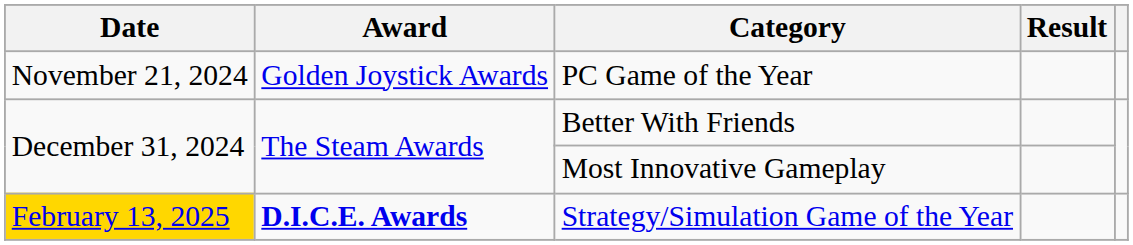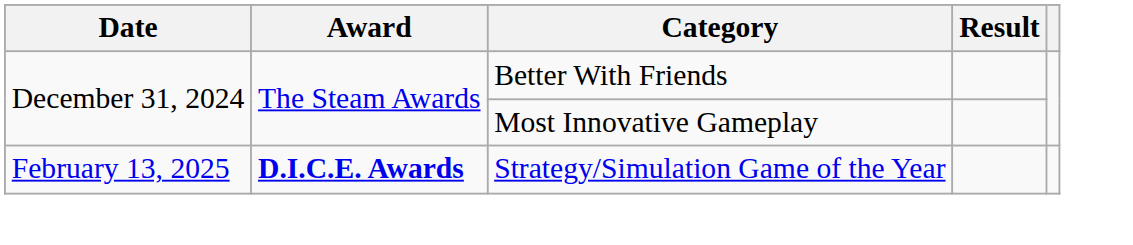 <table class="wikitable plainrowheaders sortable">
 <tr>
 <th scope="col">Date</th>
 <th scope="col">Award</th>
 <th scope="col">Category</th>
 <th scope="col">Result</th>
 <th scope="col" class="unsortable"></th>
-</tr>
-<tr>
-<td>November 21, 2024</td>
-<td><a href='#'>Golden Joystick Awards</a></td>
-<td>PC Game of the Year</td>
-<td></td>
-<td style="text-align:center;"></td>
 </tr>
 <tr>
 <td rowspan="2">December 31, 2024</td>
 <td rowspan="2"><a href='#'>The Steam Awards</a></td>
 <td>Better With Friends</td>
 <td></td>
 <td rowspan="2" style="text-align:center;"></td>
 </tr>
 <tr>
 <td>Most Innovative Gameplay</td>
 <td></td>
 </tr>
 <tr>
-<td style="background: gold;"><a href='#'>February 13, 2025</a></td>
+<td><a href='#'>February 13, 2025</a></td>
 <td><strong><a href='#'>D.I.C.E. Awards</a></strong></td>
 <td><a href='#'>Strategy/Simulation Game of the Year</a></td>
 <td></td>
 <td align="center"></td>
 </tr>
 </table>
